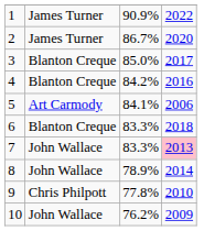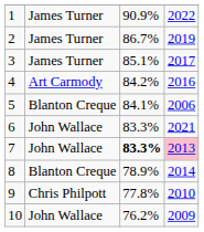 <table class="wikitable">
 <tr>
 </tr>
 <tr>
 <td>1</td>
 <td>James Turner</td>
 <td><abbr>90.9%</abbr></td>
 <td><a href='#'>2022</a></td>
 </tr>
 <tr>
 <td>2</td>
 <td>James Turner</td>
 <td><abbr>86.7%</abbr></td>
-<td><a href='#'>2020</a></td>
+<td><a href='#'>2019</a></td>
 </tr>
 <tr>
 <td>3</td>
-<td>Blanton Creque</td>
-<td><abbr>85.0%</abbr></td>
+<td>James Turner</td>
+<td><abbr>85.1%</abbr></td>
 <td><a href='#'>2017</a></td>
 </tr>
 <tr>
 <td>4</td>
-<td>Blanton Creque</td>
+<td><a href='#'>Art Carmody</a></td>
 <td><abbr>84.2%</abbr></td>
 <td><a href='#'>2016</a></td>
 </tr>
 <tr>
 <td>5</td>
-<td><a href='#'>Art Carmody</a></td>
+<td>Blanton Creque</td>
 <td><abbr>84.1%</abbr></td>
 <td><a href='#'>2006</a></td>
 </tr>
 <tr>
 <td>6</td>
-<td>Blanton Creque</td>
+<td>John Wallace</td>
 <td><abbr>83.3%</abbr></td>
-<td><a href='#'>2018</a></td>
+<td><a href='#'>2021</a></td>
 </tr>
 <tr>
 <td>7</td>
 <td>John Wallace</td>
-<td><abbr>83.3%</abbr></td>
+<td><strong><abbr>83.3%</abbr></strong></td>
 <td style="background: pink;"><a href='#'>2013</a></td>
 </tr>
 <tr>
 <td>8</td>
-<td>John Wallace</td>
+<td>Blanton Creque</td>
 <td><abbr>78.9%</abbr></td>
 <td><a href='#'>2014</a></td>
 </tr>
 <tr>
 <td>9</td>
 <td>Chris Philpott</td>
 <td><abbr>77.8%</abbr></td>
 <td><a href='#'>2010</a></td>
 </tr>
 <tr>
 <td>10</td>
 <td>John Wallace</td>
 <td><abbr>76.2%</abbr></td>
 <td><a href='#'>2009</a></td>
 </tr>
 </table>
